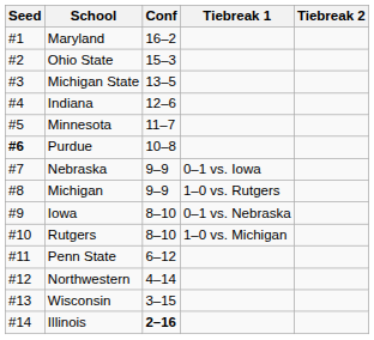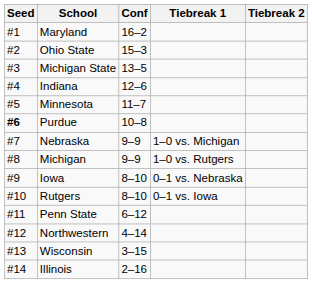 <table class="wikitable">
 <tr style="background:#efefef;">
 <th>Seed</th>
 <th>School</th>
 <th>Conf</th>
 <th>Tiebreak 1</th>
 <th>Tiebreak 2</th>
 </tr>
 <tr>
 <td>#1</td>
 <td>Maryland</td>
 <td>16–2</td>
 <td></td>
 <td></td>
 </tr>
 <tr>
 <td>#2</td>
 <td>Ohio State</td>
 <td>15–3</td>
 <td></td>
 <td></td>
 </tr>
 <tr>
 <td>#3</td>
 <td>Michigan State</td>
 <td>13–5</td>
 <td></td>
 <td></td>
 </tr>
 <tr>
 <td>#4</td>
 <td>Indiana</td>
 <td>12–6</td>
 <td></td>
 <td></td>
 </tr>
 <tr>
 <td>#5</td>
 <td>Minnesota</td>
 <td>11–7</td>
 <td></td>
 <td></td>
 </tr>
 <tr>
 <td><strong>#6</strong></td>
 <td>Purdue</td>
 <td>10–8</td>
 <td></td>
 <td></td>
 </tr>
 <tr>
 <td>#7</td>
 <td>Nebraska</td>
 <td>9–9</td>
-<td>0–1 vs. Iowa</td>
+<td>1–0 vs. Michigan</td>
 <td></td>
 </tr>
 <tr>
 <td>#8</td>
 <td>Michigan</td>
 <td>9–9</td>
 <td>1–0 vs. Rutgers</td>
 <td></td>
 </tr>
 <tr>
 <td>#9</td>
 <td>Iowa</td>
 <td>8–10</td>
 <td>0–1 vs. Nebraska</td>
 <td></td>
 </tr>
 <tr>
 <td>#10</td>
 <td>Rutgers</td>
 <td>8–10</td>
-<td>1–0 vs. Michigan</td>
+<td>0–1 vs. Iowa</td>
 <td></td>
 </tr>
 <tr>
 <td>#11</td>
 <td>Penn State</td>
 <td>6–12</td>
 <td></td>
 <td></td>
 </tr>
 <tr>
 <td>#12</td>
 <td>Northwestern</td>
 <td>4–14</td>
 <td></td>
 <td></td>
 </tr>
 <tr>
 <td>#13</td>
 <td>Wisconsin</td>
 <td>3–15</td>
 <td></td>
 <td></td>
 </tr>
 <tr>
 <td>#14</td>
 <td>Illinois</td>
-<td><strong>2–16</strong></td>
+<td>2–16</td>
 <td></td>
 <td></td>
 </tr>
 </table>
